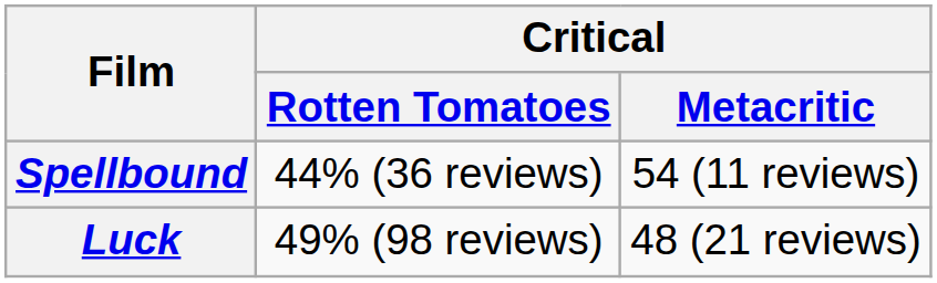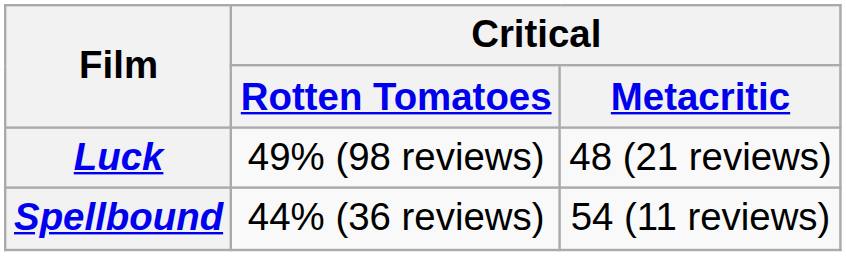 <table class="wikitable plainrowheaders sortable" style="text-align: center;">
 <tr>
 <th scope="col" rowspan="2">Film</th>
 <th scope="col" colspan="2">Critical</th>
 </tr>
 <tr>
 <th data-sort-type="number"><a href='#'>Rotten Tomatoes</a></th>
 <th data-sort-type="number"><a href='#'>Metacritic</a></th>
 </tr>
 <tr>
+<th scope="row"><em><a href='#'>Luck</a></em></th>
+<td style="text-align:center;">49% (98 reviews)</td>
+<td style="text-align:center;">48 (21 reviews)</td>
+</tr>
+<tr>
 <th scope="row"><em><a href='#'>Spellbound</a></em></th>
 <td style="text-align:center;">44% (36 reviews)</td>
 <td style="text-align:center;">54 (11 reviews)</td>
 </tr>
-<tr>
-<th scope="row"><em><a href='#'>Luck</a></em></th>
-<td style="text-align:center;">49% (98 reviews)</td>
-<td style="text-align:center;">48 (21 reviews)</td>
-</tr>
 </table>
